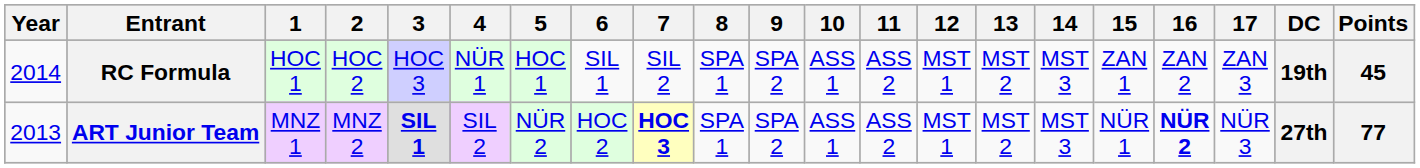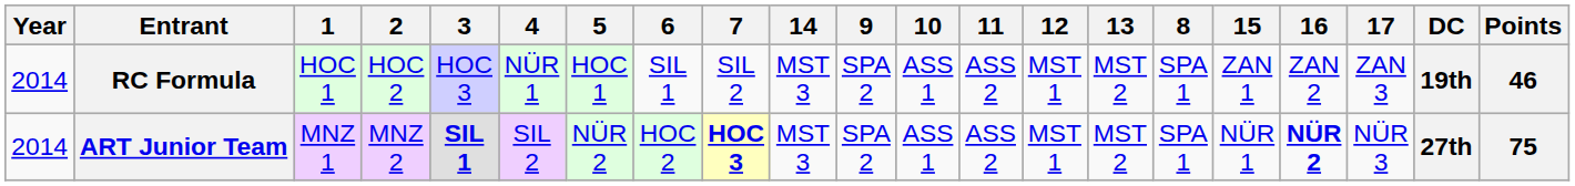 <table class="wikitable" style="text-align:center; font-size:85%">
 <tr>
 <th>Year</th>
 <th>Entrant</th>
 <th>1</th>
 <th>2</th>
 <th>3</th>
 <th>4</th>
 <th>5</th>
 <th>6</th>
 <th>7</th>
-<th>8</th>
+<th>14</th>
 <th>9</th>
 <th>10</th>
 <th>11</th>
 <th>12</th>
 <th>13</th>
-<th>14</th>
+<th>8</th>
 <th>15</th>
 <th>16</th>
 <th>17</th>
 <th>DC</th>
 <th>Points</th>
 </tr>
 <tr>
 <td><a href='#'>2014</a></td>
 <th>RC Formula</th>
 <td style="background:#dfffdf;"><a href='#'>HOC<br>1</a><br></td>
 <td style="background:#dfffdf;"><a href='#'>HOC<br>2</a><br></td>
 <td style="background:#cfcfff;"><a href='#'>HOC<br>3</a><br></td>
 <td style="background:#dfffdf;"><a href='#'>NÜR<br>1</a><br></td>
 <td style="background:#dfffdf;"><a href='#'>HOC<br>1</a><br></td>
 <td style="background:#;"><a href='#'>SIL<br>1</a><br></td>
 <td style="background:#;"><a href='#'>SIL<br>2</a><br></td>
-<td style="background:#;"><a href='#'>SPA<br>1</a><br></td>
+<td style="background:#;"><a href='#'>MST<br>3</a><br></td>
 <td style="background:#;"><a href='#'>SPA<br>2</a><br></td>
 <td style="background:#;"><a href='#'>ASS<br>1</a><br></td>
 <td style="background:#;"><a href='#'>ASS<br>2</a><br></td>
 <td style="background:#;"><a href='#'>MST<br>1</a><br></td>
 <td style="background:#;"><a href='#'>MST<br>2</a><br></td>
-<td style="background:#;"><a href='#'>MST<br>3</a><br></td>
+<td style="background:#;"><a href='#'>SPA<br>1</a><br></td>
 <td style="background:#;"><a href='#'>ZAN<br>1</a><br></td>
 <td style="background:#;"><a href='#'>ZAN<br>2</a><br></td>
 <td style="background:#;"><a href='#'>ZAN<br>3</a><br></td>
 <th>19th</th>
-<th>45</th>
+<th>46</th>
 </tr>
 <tr>
-<td><a href='#'>2013</a></td>
+<td><a href='#'>2014</a></td>
 <th nowrap><a href='#'>ART Junior Team</a></th>
 <td style="background:#efcfff;"><a href='#'>MNZ<br>1</a><br></td>
 <td style="background:#efcfff;"><a href='#'>MNZ<br>2</a><br></td>
 <td style="background:#dfdfdf;"><strong><a href='#'>SIL<br>1</a></strong><br></td>
 <td style="background:#efcfff;"><a href='#'>SIL<br>2</a><br></td>
 <td style="background:#dfffdf;"><a href='#'>NÜR<br>2</a><br></td>
 <td style="background:#dfffdf;"><a href='#'>HOC<br>2</a><br></td>
 <td style="background:#ffffbf;"><strong><a href='#'>HOC<br>3</a></strong><br></td>
-<td style="background:#;"><a href='#'>SPA<br>1</a><br></td>
+<td style="background:#;"><a href='#'>MST<br>3</a><br></td>
 <td style="background:#;"><a href='#'>SPA<br>2</a><br></td>
 <td style="background:#;"><a href='#'>ASS<br>1</a><br></td>
 <td style="background:#;"><a href='#'>ASS<br>2</a><br></td>
 <td style="background:#;"><a href='#'>MST<br>1</a><br></td>
 <td style="background:#;"><a href='#'>MST<br>2</a><br></td>
-<td style="background:#;"><a href='#'>MST<br>3</a><br></td>
+<td style="background:#;"><a href='#'>SPA<br>1</a><br></td>
 <td style="background:#;"><a href='#'>NÜR<br>1</a><br></td>
 <td style="background:#;"><strong><a href='#'>NÜR<br>2</a><br></strong></td>
 <td style="background:#;"><a href='#'>NÜR<br>3</a><br></td>
 <th>27th</th>
-<th>77</th>
+<th>75</th>
 </tr>
 </table>
